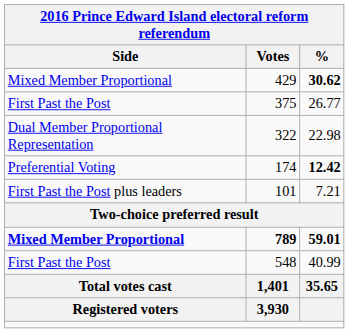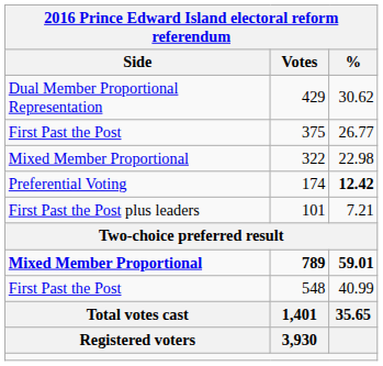 <table class="wikitable" style="font-size: 95%; clear:both">
 <tr style="background-color:#E9E9E9">
 <th colspan=4><a href='#'>2016 Prince Edward Island electoral reform referendum</a></th>
 </tr>
 <tr style="background-color:#E9E9E9">
 <th style="width: 250px">Side</th>
 <th style="width: 50px">Votes</th>
 <th style="width: 40px">%</th>
 </tr>
 <tr>
-<td><a href='#'>Mixed Member Proportional</a></td>
+<td><a href='#'>Dual Member Proportional Representation</a></td>
 <td align="right">429</td>
-<td align="right"><strong>30.62</strong></td>
+<td align="right">30.62</td>
 </tr>
 <tr>
 <td><a href='#'>First Past the Post</a></td>
 <td align="right">375</td>
 <td align="right">26.77</td>
 </tr>
 <tr>
-<td><a href='#'>Dual Member Proportional Representation</a></td>
+<td><a href='#'>Mixed Member Proportional</a></td>
 <td align="right">322</td>
 <td align="right">22.98</td>
 </tr>
 <tr>
 <td><a href='#'>Preferential Voting</a></td>
 <td align="right">174</td>
 <td align="right"><strong>12.42</strong></td>
 </tr>
 <tr>
 <td><a href='#'>First Past the Post</a> plus leaders</td>
 <td align="right">101</td>
 <td align="right">7.21</td>
 </tr>
 <tr style="background-color:#E9E9E9">
 <th colspan=4 align="left">Two-choice preferred result</th>
 </tr>
 <tr>
 <td><strong><a href='#'>Mixed Member Proportional</a></strong></td>
 <td align="right"><strong>789</strong></td>
 <td align="right"><strong>59.01</strong></td>
 </tr>
 <tr>
 <td><a href='#'>First Past the Post</a></td>
 <td align="right">548</td>
 <td align="right">40.99</td>
 </tr>
 <tr bgcolor="white">
 <th align="center">Total votes cast</th>
 <th align="right">1,401</th>
 <th align="right">35.65</th>
 </tr>
 <tr bgcolor="white">
 <th align="center">Registered voters</th>
 <th align="right">3,930</th>
 <th align="right"></th>
 </tr>
 <tr>
 <td colspan=4 style="border-top:1px solid darkgray;"></td>
 </tr>
 </table>
